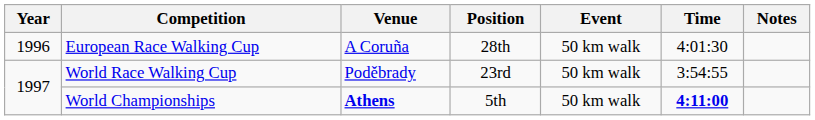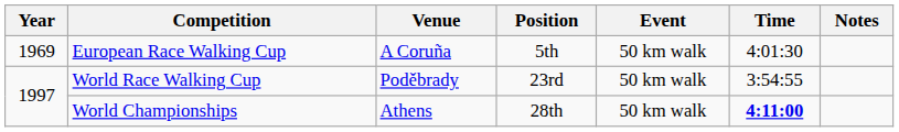 <table class="wikitable" width=55% style="font-size:90%; text-align:center;">
 <tr>
 <th>Year</th>
 <th>Competition</th>
 <th>Venue</th>
 <th>Position</th>
 <th>Event</th>
 <th>Time</th>
 <th>Notes</th>
 </tr>
 <tr>
-<td>1996</td>
+<td>1969</td>
 <td align=left><a href='#'>European Race Walking Cup</a></td>
 <td align=left> <a href='#'>A Coruña</a></td>
-<td>28th</td>
+<td>5th</td>
 <td>50 km walk</td>
 <td>4:01:30</td>
 <td></td>
 </tr>
 <tr>
 <td rowspan=2>1997</td>
 <td align=left><a href='#'>World Race Walking Cup</a></td>
 <td align=left> <a href='#'>Poděbrady</a></td>
 <td>23rd</td>
 <td>50 km walk</td>
 <td>3:54:55</td>
 <td></td>
 </tr>
 <tr>
 <td align=left><a href='#'>World Championships</a></td>
-<td align=left><strong> <a href='#'>Athens</a></strong></td>
-<td>5th</td>
+<td align=left> <a href='#'>Athens</a></td>
+<td>28th</td>
 <td>50 km walk</td>
 <td><strong><a href='#'>4:11:00</a></strong></td>
 <td></td>
 </tr>
 </table>
